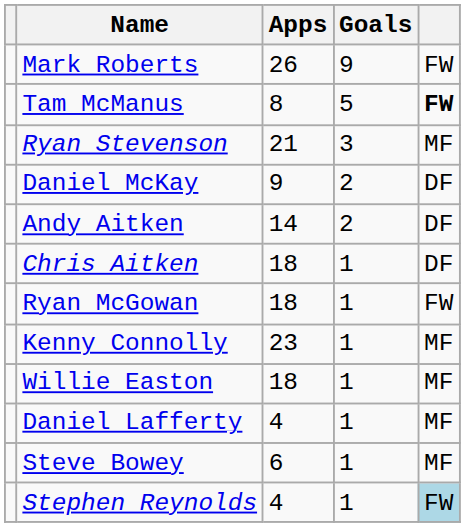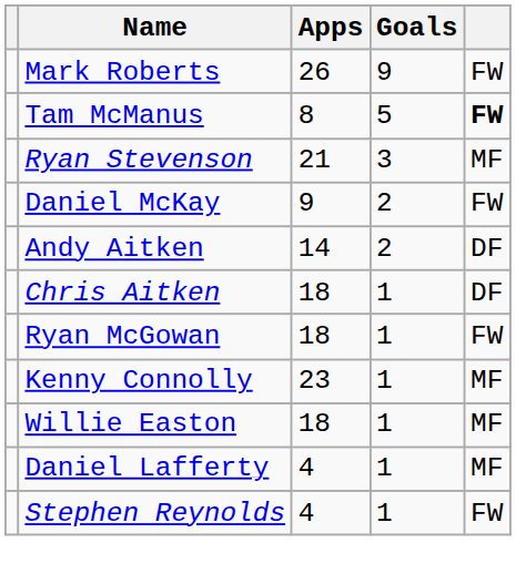 <table class="wikitable">
 <tr>
 <th></th>
 <th>Name</th>
 <th>Apps</th>
 <th>Goals</th>
 <th></th>
 </tr>
 <tr>
 <td><div></div></td>
 <td><div><a href='#'>Mark Roberts</a></div></td>
 <td><div>26</div></td>
 <td><div>9</div></td>
 <td><div>FW</div></td>
 </tr>
 <tr>
 <td><div></div></td>
 <td><div><a href='#'>Tam McManus</a></div></td>
 <td><div>8</div></td>
 <td><div>5</div></td>
 <td><strong><div>FW</div></strong></td>
 </tr>
 <tr>
 <td><div></div></td>
 <td><div><em><a href='#'>Ryan Stevenson</a></em></div></td>
 <td><div>21</div></td>
 <td><div>3</div></td>
 <td><div> MF</div></td>
 </tr>
 <tr>
 <td><div></div></td>
 <td><div><a href='#'>Daniel McKay</a></div></td>
 <td><div>9</div></td>
 <td><div>2</div></td>
-<td><div>DF</div></td>
+<td><div>FW</div></td>
 </tr>
 <tr>
 <td><div></div></td>
 <td><div><a href='#'>Andy Aitken</a></div></td>
 <td><div>14</div></td>
 <td><div>2</div></td>
 <td><div>DF</div></td>
 </tr>
 <tr>
 <td><div></div></td>
 <td><div><em><a href='#'>Chris Aitken</a></em></div></td>
 <td><div>18</div></td>
 <td><div>1</div></td>
 <td><div>DF</div></td>
 </tr>
 <tr>
 <td><div></div></td>
 <td><div><a href='#'>Ryan McGowan</a></div></td>
 <td><div>18</div></td>
 <td><div>1</div></td>
 <td><div>FW</div></td>
 </tr>
 <tr>
 <td><div></div></td>
 <td><div><a href='#'>Kenny Connolly</a></div></td>
 <td><div>23</div></td>
 <td><div>1</div></td>
 <td><div>MF</div></td>
 </tr>
 <tr>
 <td><div></div></td>
 <td><div><a href='#'>Willie Easton</a></div></td>
 <td><div>18</div></td>
 <td><div>1</div></td>
 <td><div>MF</div></td>
 </tr>
 <tr>
 <td><div></div></td>
 <td><div><a href='#'>Daniel Lafferty</a></div></td>
 <td><div>4</div></td>
 <td><div>1</div></td>
 <td><div>MF</div></td>
 </tr>
 <tr>
 <td><div></div></td>
-<td><div><a href='#'>Steve Bowey</a></div></td>
-<td><div>6</div></td>
-<td><div>1</div></td>
-<td><div>MF</div></td>
-</tr>
-<tr>
-<td><div></div></td>
 <td><div><em><a href='#'>Stephen Reynolds</a></em></div></td>
 <td><div>4</div></td>
 <td><div>1</div></td>
-<td style="background: lightblue;"><div>FW</div></td>
+<td><div>FW</div></td>
 </tr>
 </table>
